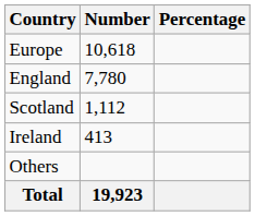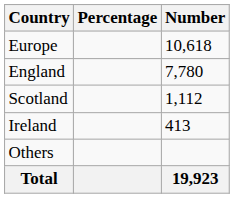 <table class="wikitable sortable">
 <tr>
 <th>Country</th>
+<th>Percentage</th>
 <th>Number</th>
-<th>Percentage</th>
 </tr>
 <tr>
 <td>Europe</td>
+<td></td>
 <td>10,618</td>
-<td></td>
 </tr>
 <tr>
 <td>England</td>
+<td></td>
 <td>7,780</td>
-<td></td>
 </tr>
 <tr>
 <td>Scotland</td>
+<td></td>
 <td>1,112</td>
-<td></td>
 </tr>
 <tr>
 <td>Ireland</td>
+<td></td>
 <td>413</td>
-<td></td>
 </tr>
 <tr>
 <td>Others</td>
 <td></td>
 <td></td>
 </tr>
 <tr>
 <th>Total</th>
+<th></th>
 <th>19,923</th>
-<th></th>
 </tr>
 </table>
